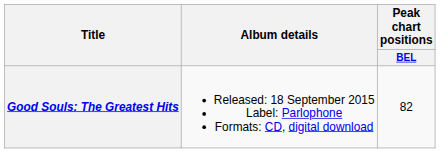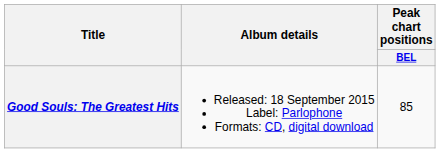 <table class="wikitable plainrowheaders" style="text-align:center;">
 <tr>
 <th scope="col" rowspan="2">Title</th>
 <th scope="col" rowspan="2">Album details</th>
 <th scope="col" colspan="1">Peak chart positions</th>
 </tr>
 <tr>
 <th style="width:3em;font-size:85%;"><a href='#'>BEL</a><br></th>
 </tr>
 <tr>
 <th scope="row"><em><a href='#'>Good Souls: The Greatest Hits</a></em></th>
 <td><br><ul><li>Released: 18 September 2015</li><li>Label: <a href='#'>Parlophone</a></li><li>Formats: <a href='#'>CD</a>, <a href='#'>digital download</a></li></ul></td>
-<td>82</td>
+<td>85</td>
 </tr>
 </table>
